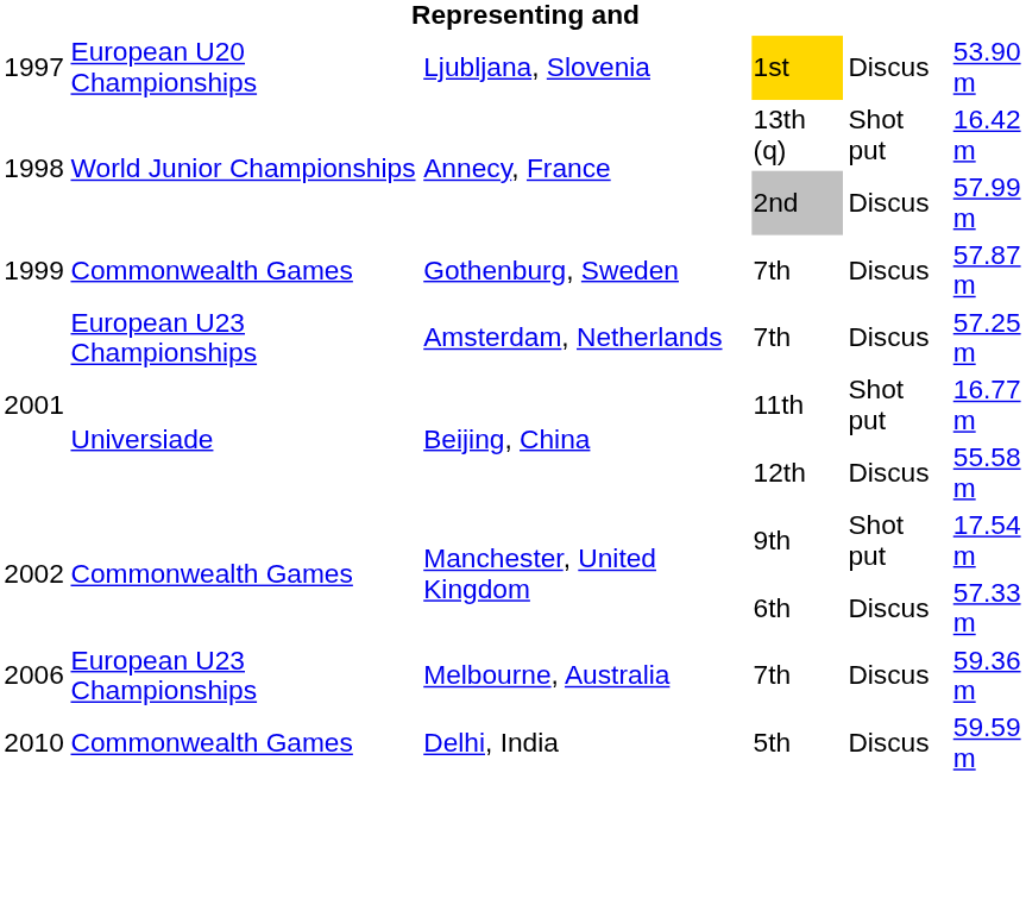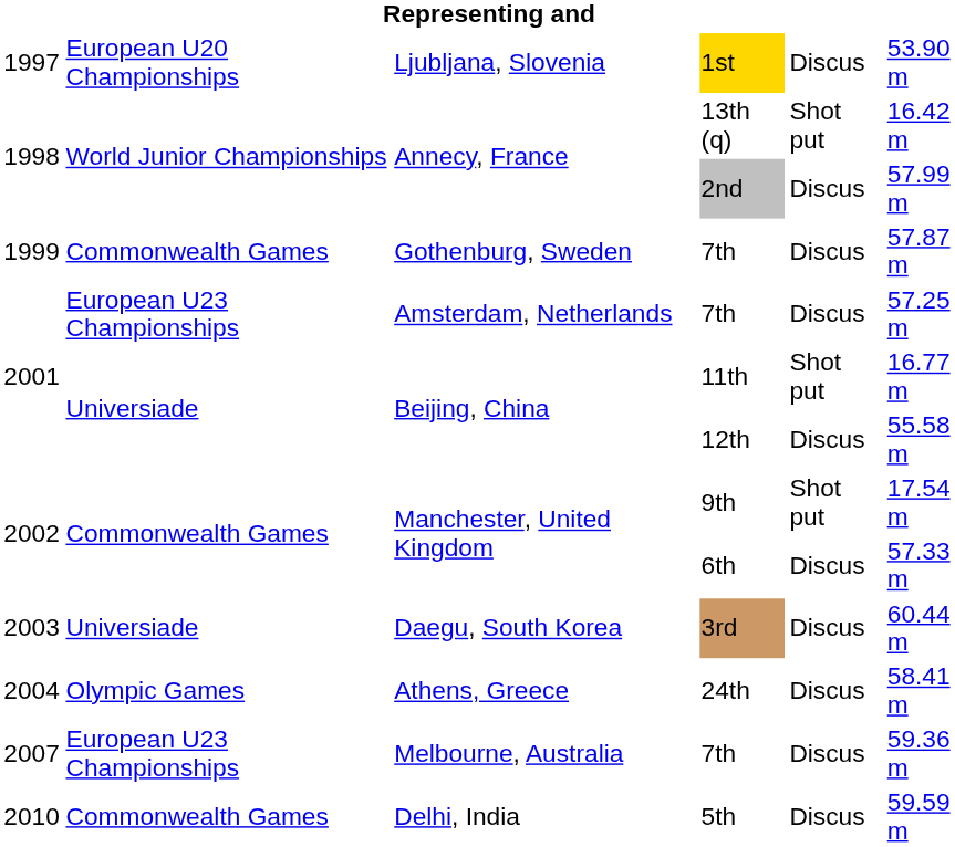 <table>
 <tr>
 <th colspan="6">Representing  and </th>
 </tr>
 <tr>
 <td>1997</td>
 <td><a href='#'>European U20 Championships</a></td>
 <td><a href='#'>Ljubljana</a>, <a href='#'>Slovenia</a></td>
 <td bgcolor=gold>1st</td>
 <td>Discus</td>
 <td><a href='#'>53.90 m</a></td>
 </tr>
 <tr>
 <td rowspan=2>1998</td>
 <td rowspan=2><a href='#'>World Junior Championships</a></td>
 <td rowspan=2><a href='#'>Annecy</a>, <a href='#'>France</a></td>
 <td>13th (q)</td>
 <td>Shot put</td>
 <td><a href='#'>16.42 m</a></td>
 </tr>
 <tr>
 <td bgcolor=silver>2nd</td>
 <td>Discus</td>
 <td><a href='#'>57.99 m</a></td>
 </tr>
 <tr>
 <td>1999</td>
 <td><a href='#'>Commonwealth Games</a></td>
 <td><a href='#'>Gothenburg</a>, <a href='#'>Sweden</a></td>
 <td>7th</td>
 <td>Discus</td>
 <td><a href='#'>57.87 m</a></td>
 </tr>
 <tr>
 <td rowspan=3>2001</td>
 <td><a href='#'>European U23 Championships</a></td>
 <td><a href='#'>Amsterdam</a>, <a href='#'>Netherlands</a></td>
 <td>7th</td>
 <td>Discus</td>
 <td><a href='#'>57.25 m</a></td>
 </tr>
 <tr>
 <td rowspan=2><a href='#'>Universiade</a></td>
 <td rowspan=2><a href='#'>Beijing</a>, <a href='#'>China</a></td>
 <td>11th</td>
 <td>Shot put</td>
 <td><a href='#'>16.77 m</a></td>
 </tr>
 <tr>
 <td>12th</td>
 <td>Discus</td>
 <td><a href='#'>55.58 m</a></td>
 </tr>
 <tr>
 <td rowspan=2>2002</td>
 <td rowspan=2><a href='#'>Commonwealth Games</a></td>
 <td rowspan=2><a href='#'>Manchester</a>, <a href='#'>United Kingdom</a></td>
 <td>9th</td>
 <td>Shot put</td>
 <td><a href='#'>17.54 m</a></td>
 </tr>
 <tr>
 <td>6th</td>
 <td>Discus</td>
 <td><a href='#'>57.33 m</a></td>
 </tr>
 <tr>
-<td>2006</td>
+<td>2003</td>
+<td><a href='#'>Universiade</a></td>
+<td><a href='#'>Daegu</a>, <a href='#'>South Korea</a></td>
+<td bgcolor="cc9966">3rd</td>
+<td>Discus</td>
+<td><a href='#'>60.44 m</a></td>
+</tr>
+<tr>
+<td>2004</td>
+<td><a href='#'>Olympic Games</a></td>
+<td><a href='#'>Athens, Greece</a></td>
+<td>24th</td>
+<td>Discus</td>
+<td><a href='#'>58.41 m</a></td>
+</tr>
+<tr>
+<td>2007</td>
 <td><a href='#'>European U23 Championships</a></td>
 <td><a href='#'>Melbourne</a>, <a href='#'>Australia</a></td>
 <td>7th</td>
 <td>Discus</td>
 <td><a href='#'>59.36 m</a></td>
 </tr>
 <tr>
 <td>2010</td>
 <td><a href='#'>Commonwealth Games</a></td>
 <td><a href='#'>Delhi</a>, India</td>
 <td>5th</td>
 <td>Discus</td>
 <td><a href='#'>59.59 m</a></td>
 </tr>
 </table>
